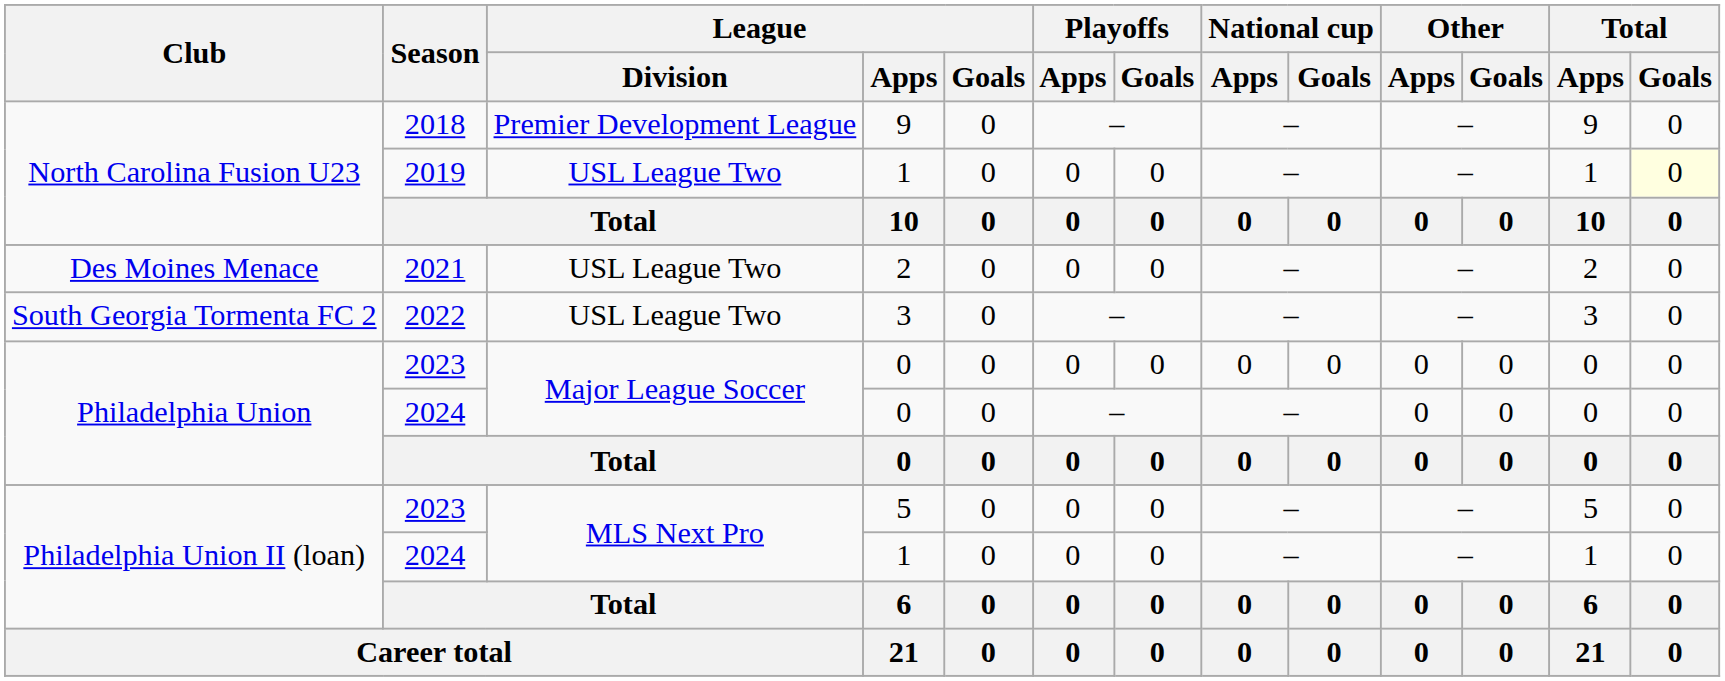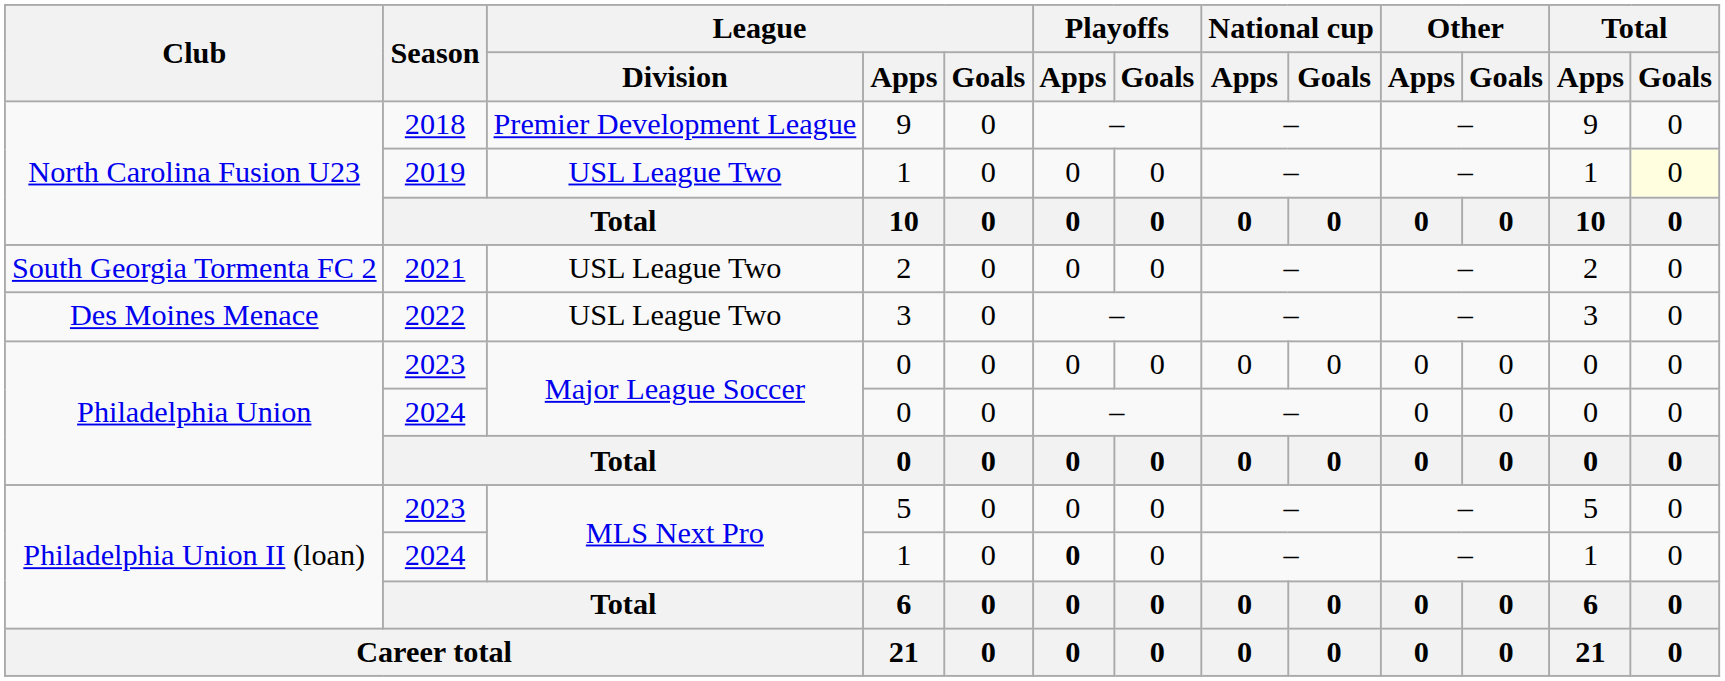 <table class="wikitable" style="text-align:center">
 <tr>
 <th rowspan="2">Club</th>
 <th rowspan="2">Season</th>
 <th colspan="3">League</th>
 <th colspan="2">Playoffs</th>
 <th colspan="2">National cup</th>
 <th colspan="2">Other</th>
 <th colspan="2">Total</th>
 </tr>
 <tr>
 <th>Division</th>
 <th>Apps</th>
 <th>Goals</th>
 <th>Apps</th>
 <th>Goals</th>
 <th>Apps</th>
 <th>Goals</th>
 <th>Apps</th>
 <th>Goals</th>
 <th>Apps</th>
 <th>Goals</th>
 </tr>
 <tr>
 <td rowspan="3"><a href='#'>North Carolina Fusion U23</a></td>
 <td><a href='#'>2018</a></td>
 <td><a href='#'>Premier Development League</a></td>
 <td>9</td>
 <td>0</td>
 <td colspan="2">–</td>
 <td colspan="2">–</td>
 <td colspan="2">–</td>
 <td>9</td>
 <td>0</td>
 </tr>
 <tr>
 <td><a href='#'>2019</a></td>
 <td><a href='#'>USL League Two</a></td>
 <td>1</td>
 <td>0</td>
 <td>0</td>
 <td>0</td>
 <td colspan="2">–</td>
 <td colspan="2">–</td>
 <td>1</td>
 <td style="background: lightyellow;">0</td>
 </tr>
 <tr>
 <th colspan="2">Total</th>
 <th>10</th>
 <th>0</th>
 <th>0</th>
 <th>0</th>
 <th>0</th>
 <th>0</th>
 <th>0</th>
 <th>0</th>
 <th>10</th>
 <th>0</th>
 </tr>
 <tr>
-<td><a href='#'>Des Moines Menace</a></td>
+<td><a href='#'>South Georgia Tormenta FC 2</a></td>
 <td><a href='#'>2021</a></td>
 <td>USL League Two</td>
 <td>2</td>
 <td>0</td>
 <td>0</td>
 <td>0</td>
 <td colspan="2">–</td>
 <td colspan="2">–</td>
 <td>2</td>
 <td>0</td>
 </tr>
 <tr>
-<td><a href='#'>South Georgia Tormenta FC 2</a></td>
+<td><a href='#'>Des Moines Menace</a></td>
 <td><a href='#'>2022</a></td>
 <td>USL League Two</td>
 <td>3</td>
 <td>0</td>
 <td colspan="2">–</td>
 <td colspan="2">–</td>
 <td colspan="2">–</td>
 <td>3</td>
 <td>0</td>
 </tr>
 <tr>
 <td rowspan="3"><a href='#'>Philadelphia Union</a></td>
 <td><a href='#'>2023</a></td>
 <td rowspan="2"><a href='#'>Major League Soccer</a></td>
 <td>0</td>
 <td>0</td>
 <td>0</td>
 <td>0</td>
 <td>0</td>
 <td>0</td>
 <td>0</td>
 <td>0</td>
 <td>0</td>
 <td>0</td>
 </tr>
 <tr>
 <td><a href='#'>2024</a></td>
 <td>0</td>
 <td>0</td>
 <td colspan="2">–</td>
 <td colspan="2">–</td>
 <td>0</td>
 <td>0</td>
 <td>0</td>
 <td>0</td>
 </tr>
 <tr>
 <th colspan="2">Total</th>
 <th>0</th>
 <th>0</th>
 <th>0</th>
 <th>0</th>
 <th>0</th>
 <th>0</th>
 <th>0</th>
 <th>0</th>
 <th>0</th>
 <th>0</th>
 </tr>
 <tr>
 <td rowspan="3"><a href='#'>Philadelphia Union II</a> (loan)</td>
 <td><a href='#'>2023</a></td>
 <td rowspan="2"><a href='#'>MLS Next Pro</a></td>
 <td>5</td>
 <td>0</td>
 <td>0</td>
 <td>0</td>
 <td colspan="2">–</td>
 <td colspan="2">–</td>
 <td>5</td>
 <td>0</td>
 </tr>
 <tr>
 <td><a href='#'>2024</a></td>
 <td>1</td>
 <td>0</td>
-<td>0</td>
+<td><strong>0</strong></td>
 <td>0</td>
 <td colspan="2">–</td>
 <td colspan="2">–</td>
 <td>1</td>
 <td>0</td>
 </tr>
 <tr>
 <th colspan="2">Total</th>
 <th>6</th>
 <th>0</th>
 <th>0</th>
 <th>0</th>
 <th>0</th>
 <th>0</th>
 <th>0</th>
 <th>0</th>
 <th>6</th>
 <th>0</th>
 </tr>
 <tr>
 <th colspan="3">Career total</th>
 <th>21</th>
 <th>0</th>
 <th>0</th>
 <th>0</th>
 <th>0</th>
 <th>0</th>
 <th>0</th>
 <th>0</th>
 <th>21</th>
 <th>0</th>
 </tr>
 </table>
